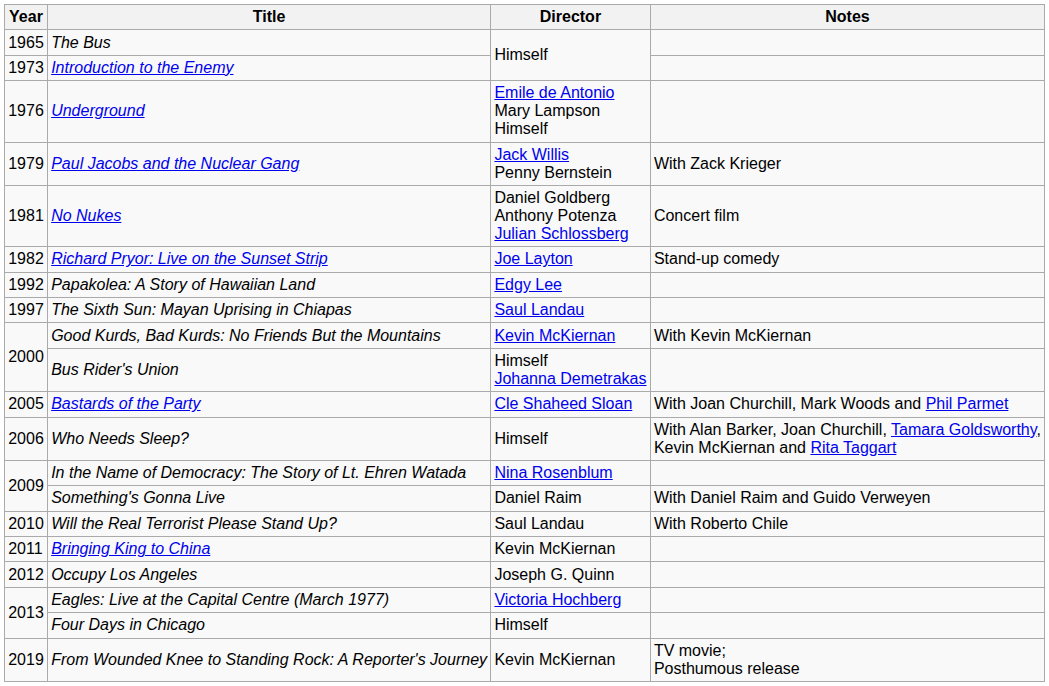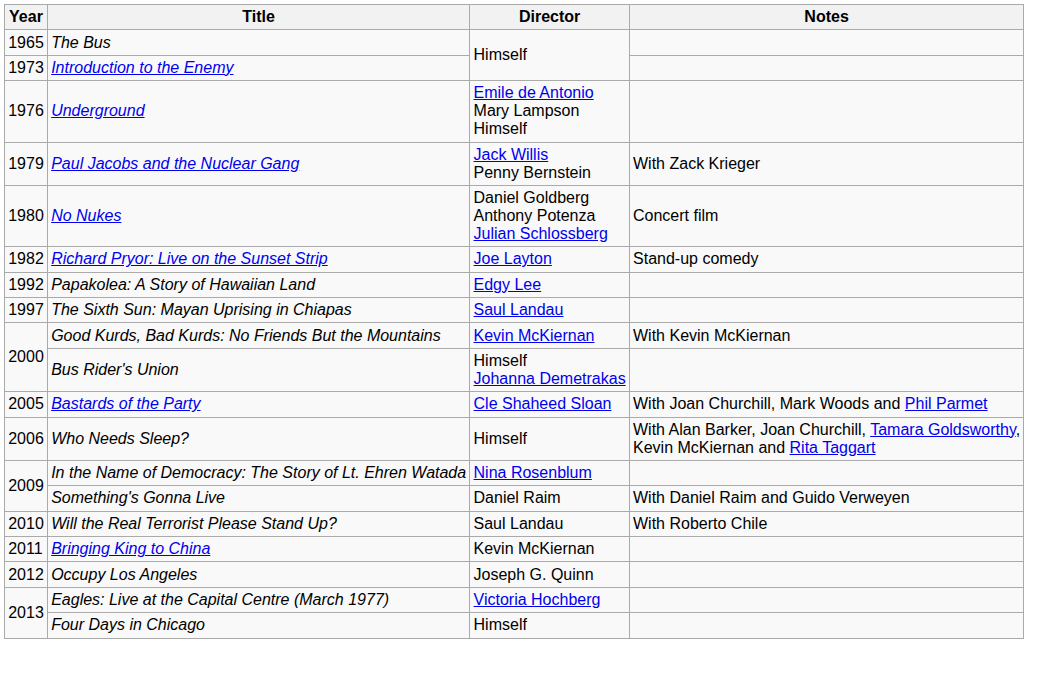 <table class="wikitable">
 <tr>
 <th>Year</th>
 <th>Title</th>
 <th>Director</th>
 <th>Notes</th>
 </tr>
 <tr>
 <td>1965</td>
 <td><em>The Bus</em></td>
 <td rowspan=2>Himself</td>
 <td></td>
 </tr>
 <tr>
 <td>1973</td>
 <td><em><a href='#'>Introduction to the Enemy</a></em></td>
 <td></td>
 </tr>
 <tr>
 <td>1976</td>
 <td><em><a href='#'>Underground</a></em></td>
 <td><a href='#'>Emile de Antonio</a><br>Mary Lampson<br>Himself</td>
 <td></td>
 </tr>
 <tr>
 <td>1979</td>
 <td><em><a href='#'>Paul Jacobs and the Nuclear Gang</a></em></td>
 <td><a href='#'>Jack Willis</a><br>Penny Bernstein</td>
 <td>With Zack Krieger</td>
 </tr>
 <tr>
-<td>1981</td>
+<td>1980</td>
 <td><em><a href='#'>No Nukes</a></em></td>
 <td>Daniel Goldberg<br>Anthony Potenza<br><a href='#'>Julian Schlossberg</a></td>
 <td>Concert film</td>
 </tr>
 <tr>
 <td>1982</td>
 <td><em><a href='#'>Richard Pryor: Live on the Sunset Strip</a></em></td>
 <td><a href='#'>Joe Layton</a></td>
 <td>Stand-up comedy</td>
 </tr>
 <tr>
 <td>1992</td>
 <td><em>Papakolea: A Story of Hawaiian Land</em></td>
 <td><a href='#'>Edgy Lee</a></td>
 <td></td>
 </tr>
 <tr>
 <td>1997</td>
 <td><em>The Sixth Sun: Mayan Uprising in Chiapas</em></td>
 <td><a href='#'>Saul Landau</a></td>
 <td></td>
 </tr>
 <tr>
 <td rowspan=2>2000</td>
 <td><em>Good Kurds, Bad Kurds: No Friends But the Mountains</em></td>
 <td><a href='#'>Kevin McKiernan</a></td>
 <td>With Kevin McKiernan</td>
 </tr>
 <tr>
 <td><em>Bus Rider's Union</em></td>
 <td>Himself<br><a href='#'>Johanna Demetrakas</a></td>
 <td></td>
 </tr>
 <tr>
 <td>2005</td>
 <td><em><a href='#'>Bastards of the Party</a></em></td>
 <td><a href='#'>Cle Shaheed Sloan</a></td>
 <td>With Joan Churchill, Mark Woods and <a href='#'>Phil Parmet</a></td>
 </tr>
 <tr>
 <td>2006</td>
 <td><em>Who Needs Sleep?</em></td>
 <td>Himself</td>
 <td>With Alan Barker, Joan Churchill, <a href='#'>Tamara Goldsworthy</a>,<br>Kevin McKiernan and <a href='#'>Rita Taggart</a></td>
 </tr>
 <tr>
 <td rowspan=2>2009</td>
 <td><em>In the Name of Democracy: The Story of Lt. Ehren Watada</em></td>
 <td><a href='#'>Nina Rosenblum</a></td>
 <td></td>
 </tr>
 <tr>
 <td><em>Something's Gonna Live</em></td>
 <td>Daniel Raim</td>
 <td>With Daniel Raim and Guido Verweyen</td>
 </tr>
 <tr>
 <td>2010</td>
 <td><em>Will the Real Terrorist Please Stand Up?</em></td>
 <td>Saul Landau</td>
 <td>With Roberto Chile</td>
 </tr>
 <tr>
 <td>2011</td>
 <td><em><a href='#'>Bringing King to China</a></em></td>
 <td>Kevin McKiernan</td>
 <td></td>
 </tr>
 <tr>
 <td>2012</td>
 <td><em>Occupy Los Angeles</em></td>
 <td>Joseph G. Quinn</td>
 <td></td>
 </tr>
 <tr>
 <td rowspan=2>2013</td>
 <td><em>Eagles: Live at the Capital Centre (March 1977)</em></td>
 <td><a href='#'>Victoria Hochberg</a></td>
 <td></td>
 </tr>
 <tr>
 <td><em>Four Days in Chicago</em></td>
 <td>Himself</td>
 <td></td>
 </tr>
-<tr>
-<td>2019</td>
-<td><em>From Wounded Knee to Standing Rock: A Reporter's Journey</em></td>
-<td>Kevin McKiernan</td>
-<td>TV movie;<br>Posthumous release</td>
-</tr>
 </table>
